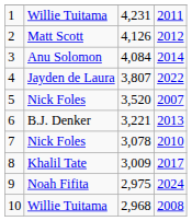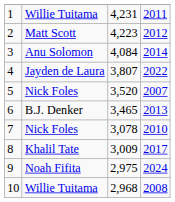 <table class="wikitable">
 <tr>
 </tr>
 <tr>
 <td>1</td>
 <td><a href='#'>Willie Tuitama</a></td>
 <td><abbr>4,231</abbr></td>
 <td><a href='#'>2011</a></td>
 </tr>
 <tr>
 <td>2</td>
 <td><a href='#'>Matt Scott</a></td>
-<td><abbr>4,126</abbr></td>
+<td><abbr>4,223</abbr></td>
 <td><a href='#'>2012</a></td>
 </tr>
 <tr>
 <td>3</td>
 <td><a href='#'>Anu Solomon</a></td>
 <td><abbr>4,084</abbr></td>
 <td><a href='#'>2014</a></td>
 </tr>
 <tr>
 <td>4</td>
 <td><a href='#'>Jayden de Laura</a></td>
 <td><abbr>3,807</abbr></td>
 <td><a href='#'>2022</a></td>
 </tr>
 <tr>
 <td>5</td>
 <td><a href='#'>Nick Foles</a></td>
 <td><abbr>3,520</abbr></td>
 <td><a href='#'>2007</a></td>
 </tr>
 <tr>
 <td>6</td>
 <td>B.J. Denker</td>
-<td><abbr>3,221</abbr></td>
+<td><abbr>3,465</abbr></td>
 <td><a href='#'>2013</a></td>
 </tr>
 <tr>
 <td>7</td>
 <td><a href='#'>Nick Foles</a></td>
 <td><abbr>3,078</abbr></td>
 <td><a href='#'>2010</a></td>
 </tr>
 <tr>
 <td>8</td>
 <td><a href='#'>Khalil Tate</a></td>
 <td><abbr>3,009</abbr></td>
 <td><a href='#'>2017</a></td>
 </tr>
 <tr>
 <td>9</td>
 <td><a href='#'>Noah Fifita</a></td>
 <td><abbr>2,975</abbr></td>
 <td><a href='#'>2024</a></td>
 </tr>
 <tr>
 <td>10</td>
 <td><a href='#'>Willie Tuitama</a></td>
 <td><abbr>2,968</abbr></td>
 <td><a href='#'>2008</a></td>
 </tr>
 </table>
